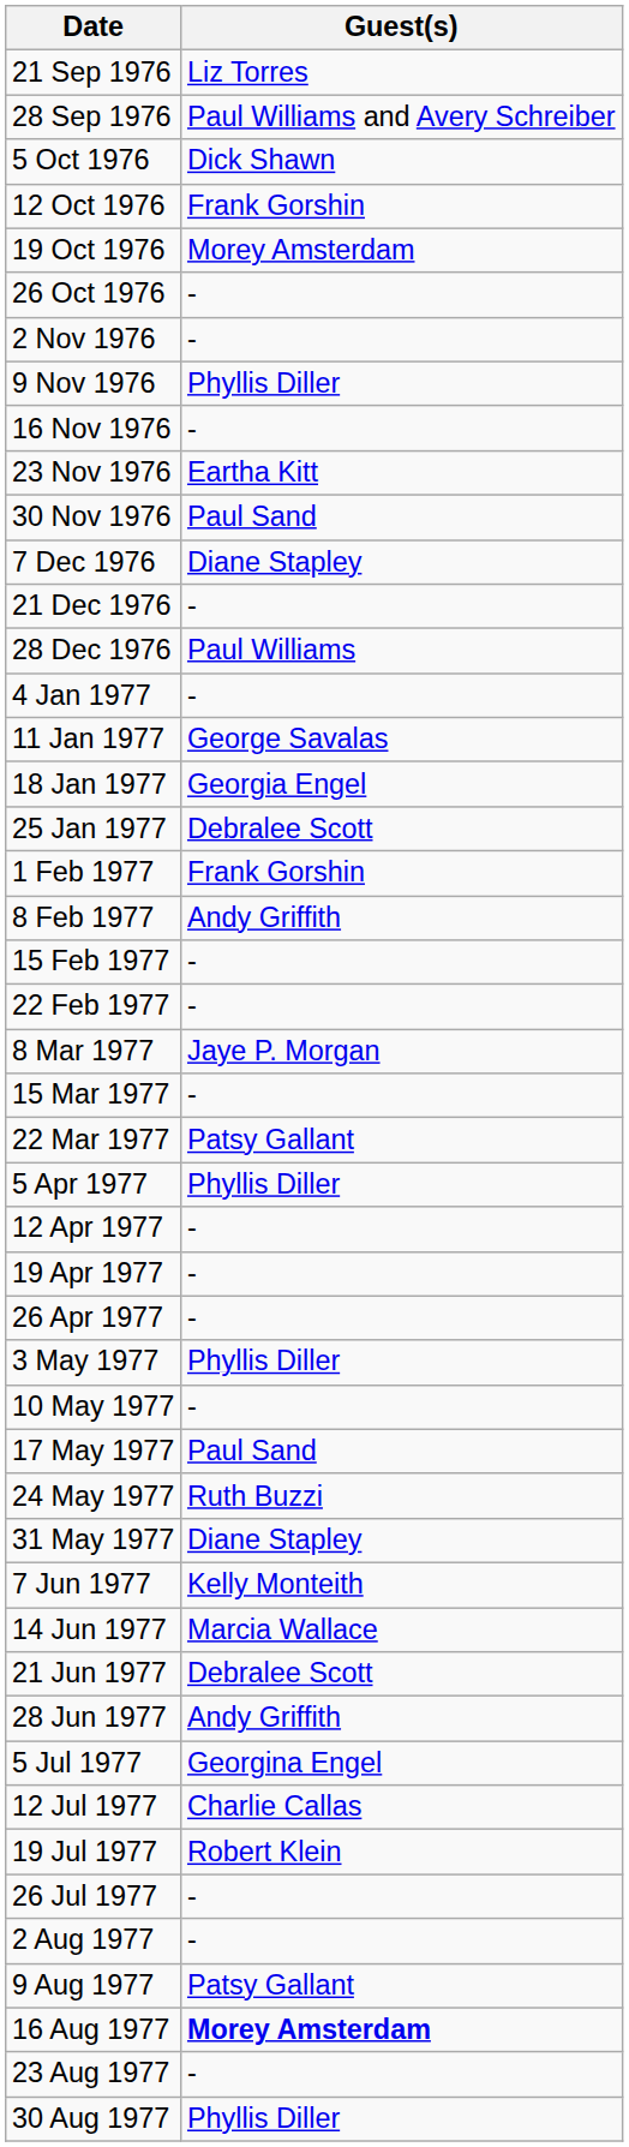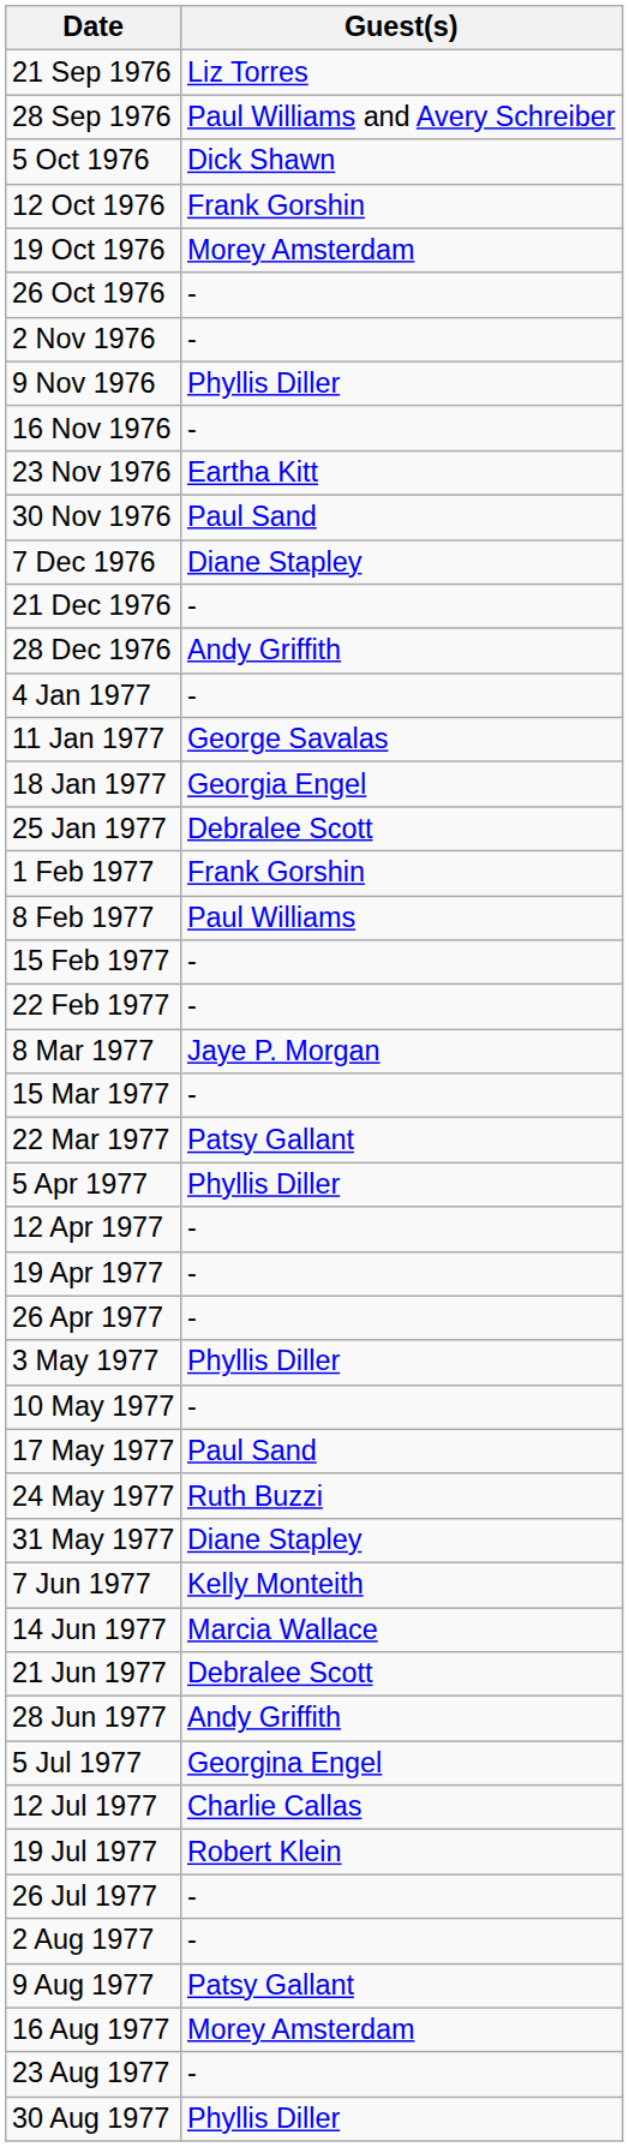 <table class="wikitable">
 <tr>
 <th>Date</th>
 <th>Guest(s)</th>
 </tr>
 <tr>
 <td>21 Sep 1976</td>
 <td><a href='#'>Liz Torres</a></td>
 </tr>
 <tr>
 <td>28 Sep 1976</td>
 <td><a href='#'>Paul Williams</a> and <a href='#'>Avery Schreiber</a></td>
 </tr>
 <tr>
 <td>5 Oct 1976</td>
 <td><a href='#'>Dick Shawn</a></td>
 </tr>
 <tr>
 <td>12 Oct 1976</td>
 <td><a href='#'>Frank Gorshin</a></td>
 </tr>
 <tr>
 <td>19 Oct 1976</td>
 <td><a href='#'>Morey Amsterdam</a></td>
 </tr>
 <tr>
 <td>26 Oct 1976</td>
 <td>-</td>
 </tr>
 <tr>
 <td>2 Nov 1976</td>
 <td>-</td>
 </tr>
 <tr>
 <td>9 Nov 1976</td>
 <td><a href='#'>Phyllis Diller</a></td>
 </tr>
 <tr>
 <td>16 Nov 1976</td>
 <td>-</td>
 </tr>
 <tr>
 <td>23 Nov 1976</td>
 <td><a href='#'>Eartha Kitt</a></td>
 </tr>
 <tr>
 <td>30 Nov 1976</td>
 <td><a href='#'>Paul Sand</a></td>
 </tr>
 <tr>
 <td>7 Dec 1976</td>
 <td><a href='#'>Diane Stapley</a></td>
 </tr>
 <tr>
 <td>21 Dec 1976</td>
 <td>-</td>
 </tr>
 <tr>
 <td>28 Dec 1976</td>
-<td><a href='#'>Paul Williams</a></td>
+<td><a href='#'>Andy Griffith</a></td>
 </tr>
 <tr>
 <td>4 Jan 1977</td>
 <td>-</td>
 </tr>
 <tr>
 <td>11 Jan 1977</td>
 <td><a href='#'>George Savalas</a></td>
 </tr>
 <tr>
 <td>18 Jan 1977</td>
 <td><a href='#'>Georgia Engel</a></td>
 </tr>
 <tr>
 <td>25 Jan 1977</td>
 <td><a href='#'>Debralee Scott</a></td>
 </tr>
 <tr>
 <td>1 Feb 1977</td>
 <td><a href='#'>Frank Gorshin</a></td>
 </tr>
 <tr>
 <td>8 Feb 1977</td>
-<td><a href='#'>Andy Griffith</a></td>
+<td><a href='#'>Paul Williams</a></td>
 </tr>
 <tr>
 <td>15 Feb 1977</td>
 <td>-</td>
 </tr>
 <tr>
 <td>22 Feb 1977</td>
 <td>-</td>
 </tr>
 <tr>
 <td>8 Mar 1977</td>
 <td><a href='#'>Jaye P. Morgan</a></td>
 </tr>
 <tr>
 <td>15 Mar 1977</td>
 <td>-</td>
 </tr>
 <tr>
 <td>22 Mar 1977</td>
 <td><a href='#'>Patsy Gallant</a></td>
 </tr>
 <tr>
 <td>5 Apr 1977</td>
 <td><a href='#'>Phyllis Diller</a></td>
 </tr>
 <tr>
 <td>12 Apr 1977</td>
 <td>-</td>
 </tr>
 <tr>
 <td>19 Apr 1977</td>
 <td>-</td>
 </tr>
 <tr>
 <td>26 Apr 1977</td>
 <td>-</td>
 </tr>
 <tr>
 <td>3 May 1977</td>
 <td><a href='#'>Phyllis Diller</a></td>
 </tr>
 <tr>
 <td>10 May 1977</td>
 <td>-</td>
 </tr>
 <tr>
 <td>17 May 1977</td>
 <td><a href='#'>Paul Sand</a></td>
 </tr>
 <tr>
 <td>24 May 1977</td>
 <td><a href='#'>Ruth Buzzi</a></td>
 </tr>
 <tr>
 <td>31 May 1977</td>
 <td><a href='#'>Diane Stapley</a></td>
 </tr>
 <tr>
 <td>7 Jun 1977</td>
 <td><a href='#'>Kelly Monteith</a></td>
 </tr>
 <tr>
 <td>14 Jun 1977</td>
 <td><a href='#'>Marcia Wallace</a></td>
 </tr>
 <tr>
 <td>21 Jun 1977</td>
 <td><a href='#'>Debralee Scott</a></td>
 </tr>
 <tr>
 <td>28 Jun 1977</td>
 <td><a href='#'>Andy Griffith</a></td>
 </tr>
 <tr>
 <td>5 Jul 1977</td>
 <td><a href='#'>Georgina Engel</a></td>
 </tr>
 <tr>
 <td>12 Jul 1977</td>
 <td><a href='#'>Charlie Callas</a></td>
 </tr>
 <tr>
 <td>19 Jul 1977</td>
 <td><a href='#'>Robert Klein</a></td>
 </tr>
 <tr>
 <td>26 Jul 1977</td>
 <td>-</td>
 </tr>
 <tr>
 <td>2 Aug 1977</td>
 <td>-</td>
 </tr>
 <tr>
 <td>9 Aug 1977</td>
 <td><a href='#'>Patsy Gallant</a></td>
 </tr>
 <tr>
 <td>16 Aug 1977</td>
-<td><strong><a href='#'>Morey Amsterdam</a></strong></td>
+<td><a href='#'>Morey Amsterdam</a></td>
 </tr>
 <tr>
 <td>23 Aug 1977</td>
 <td>-</td>
 </tr>
 <tr>
 <td>30 Aug 1977</td>
 <td><a href='#'>Phyllis Diller</a></td>
 </tr>
 </table>
